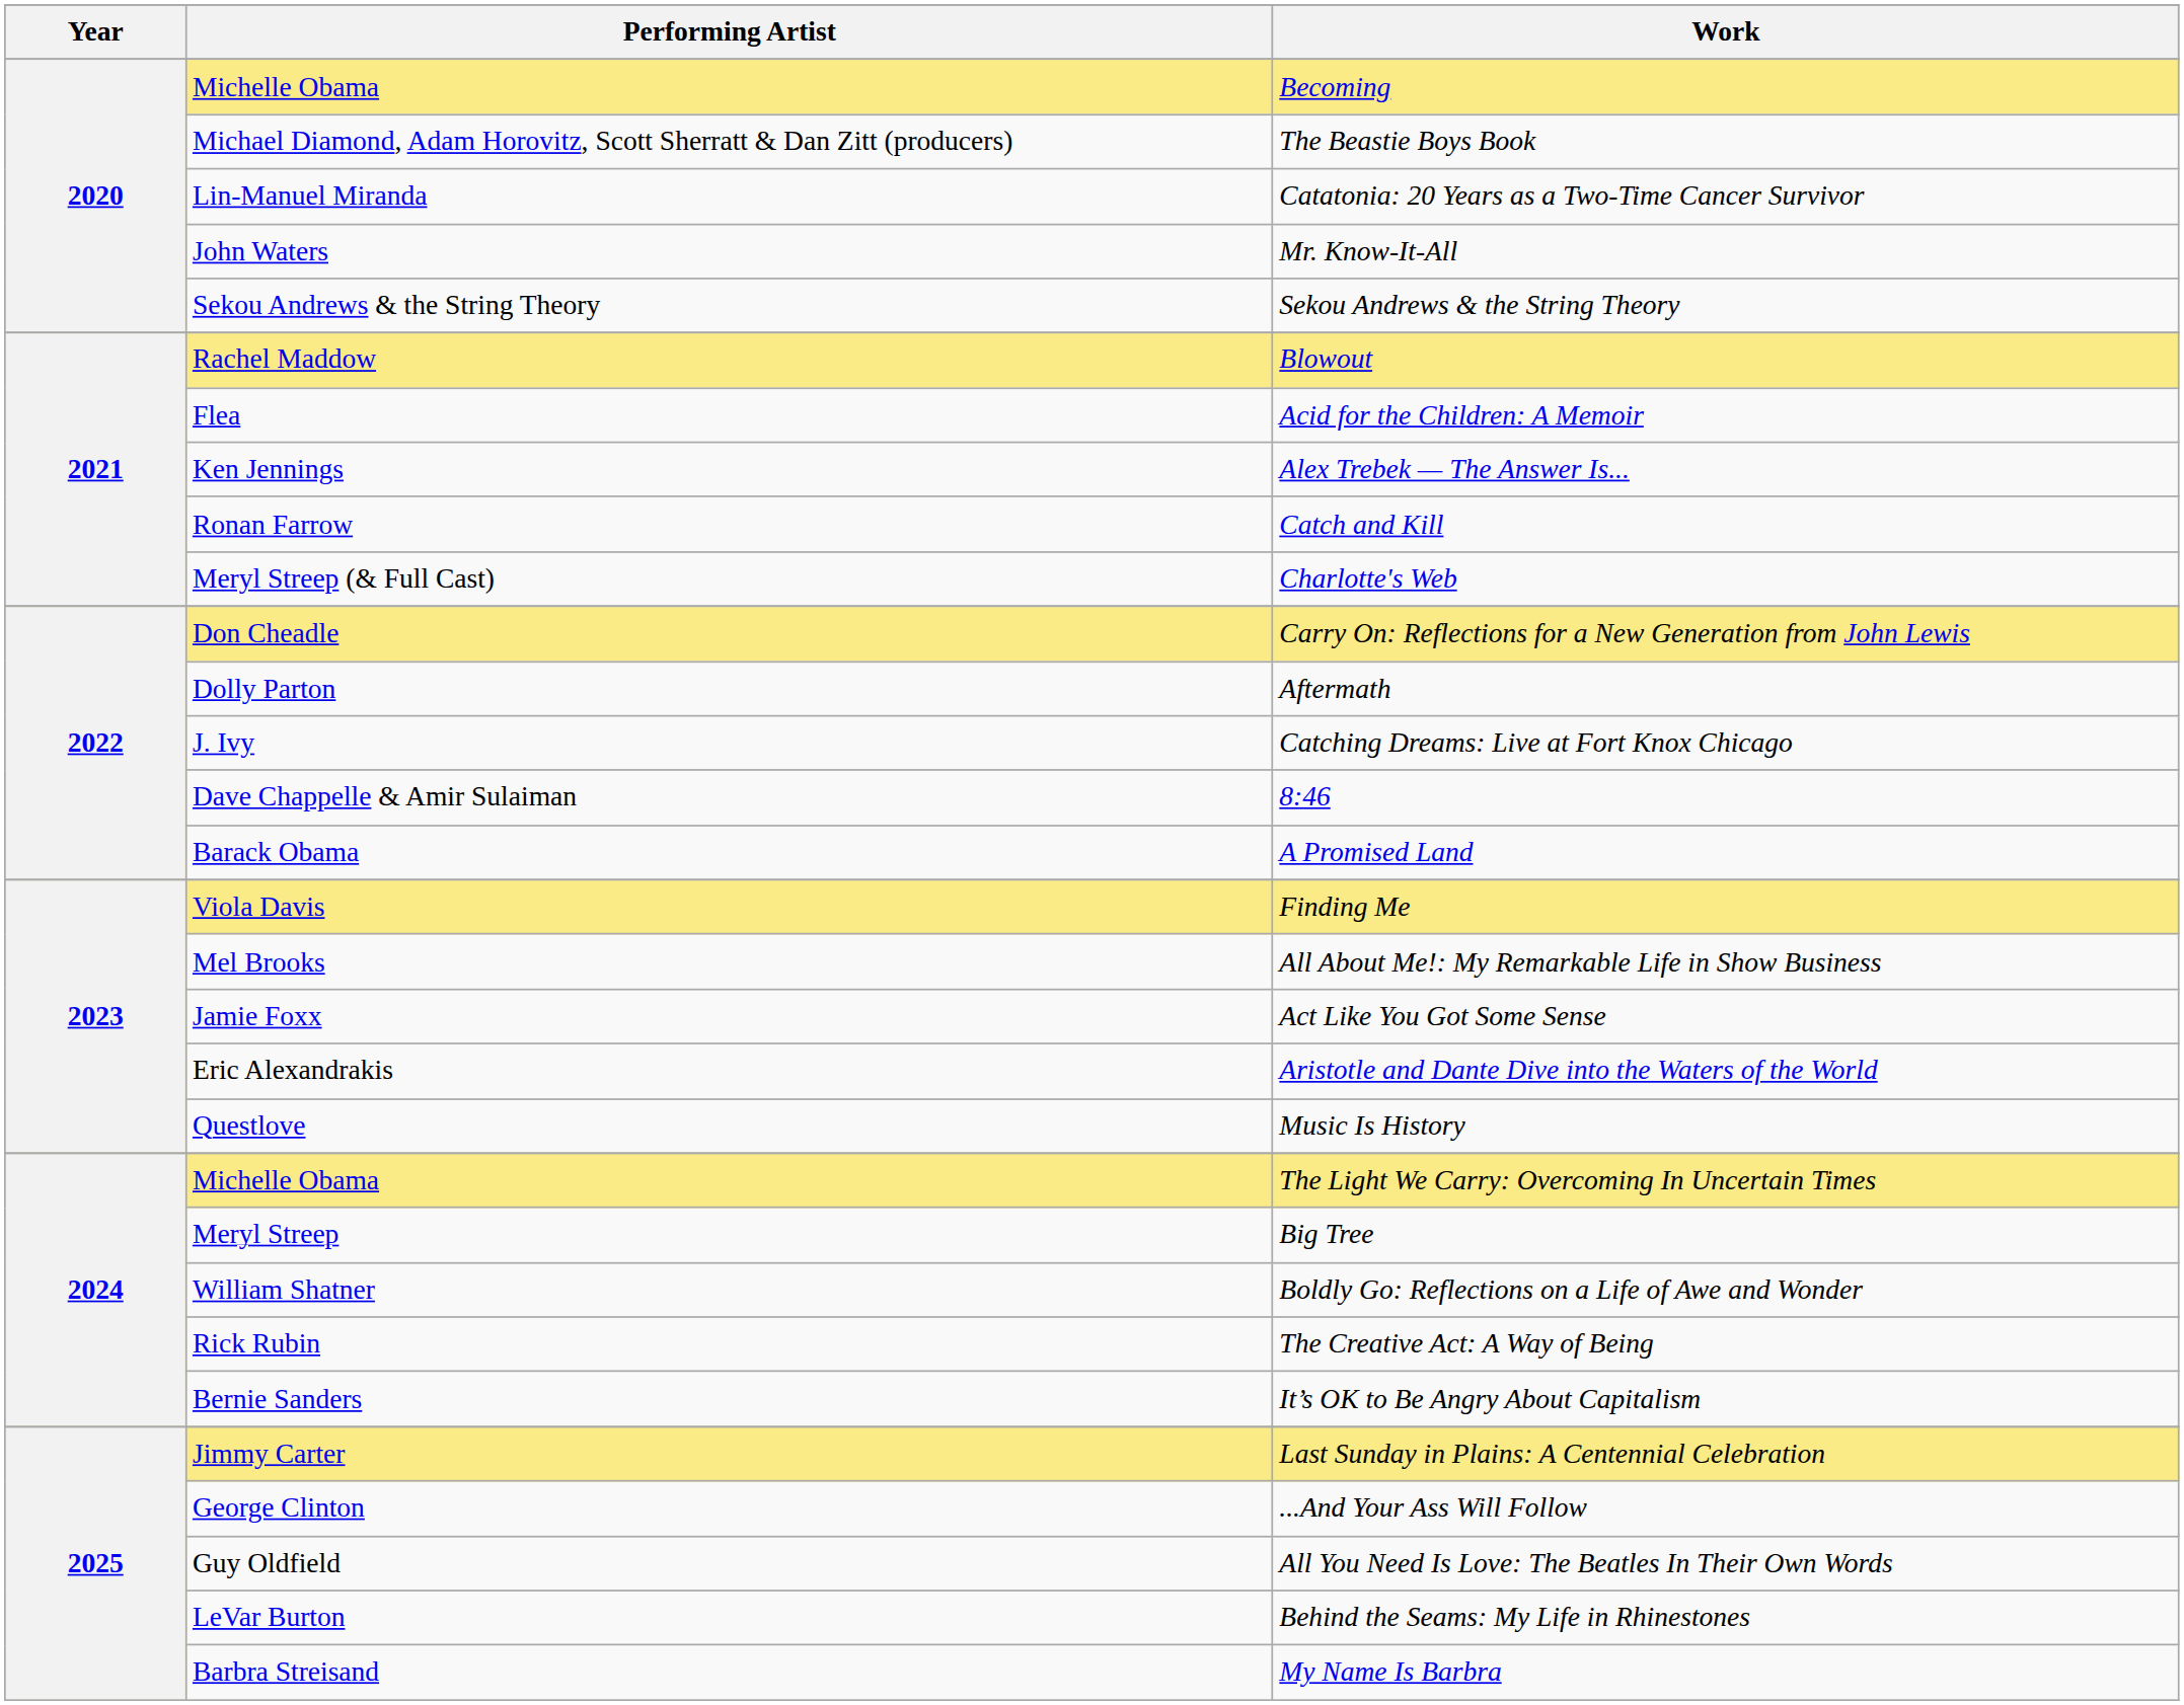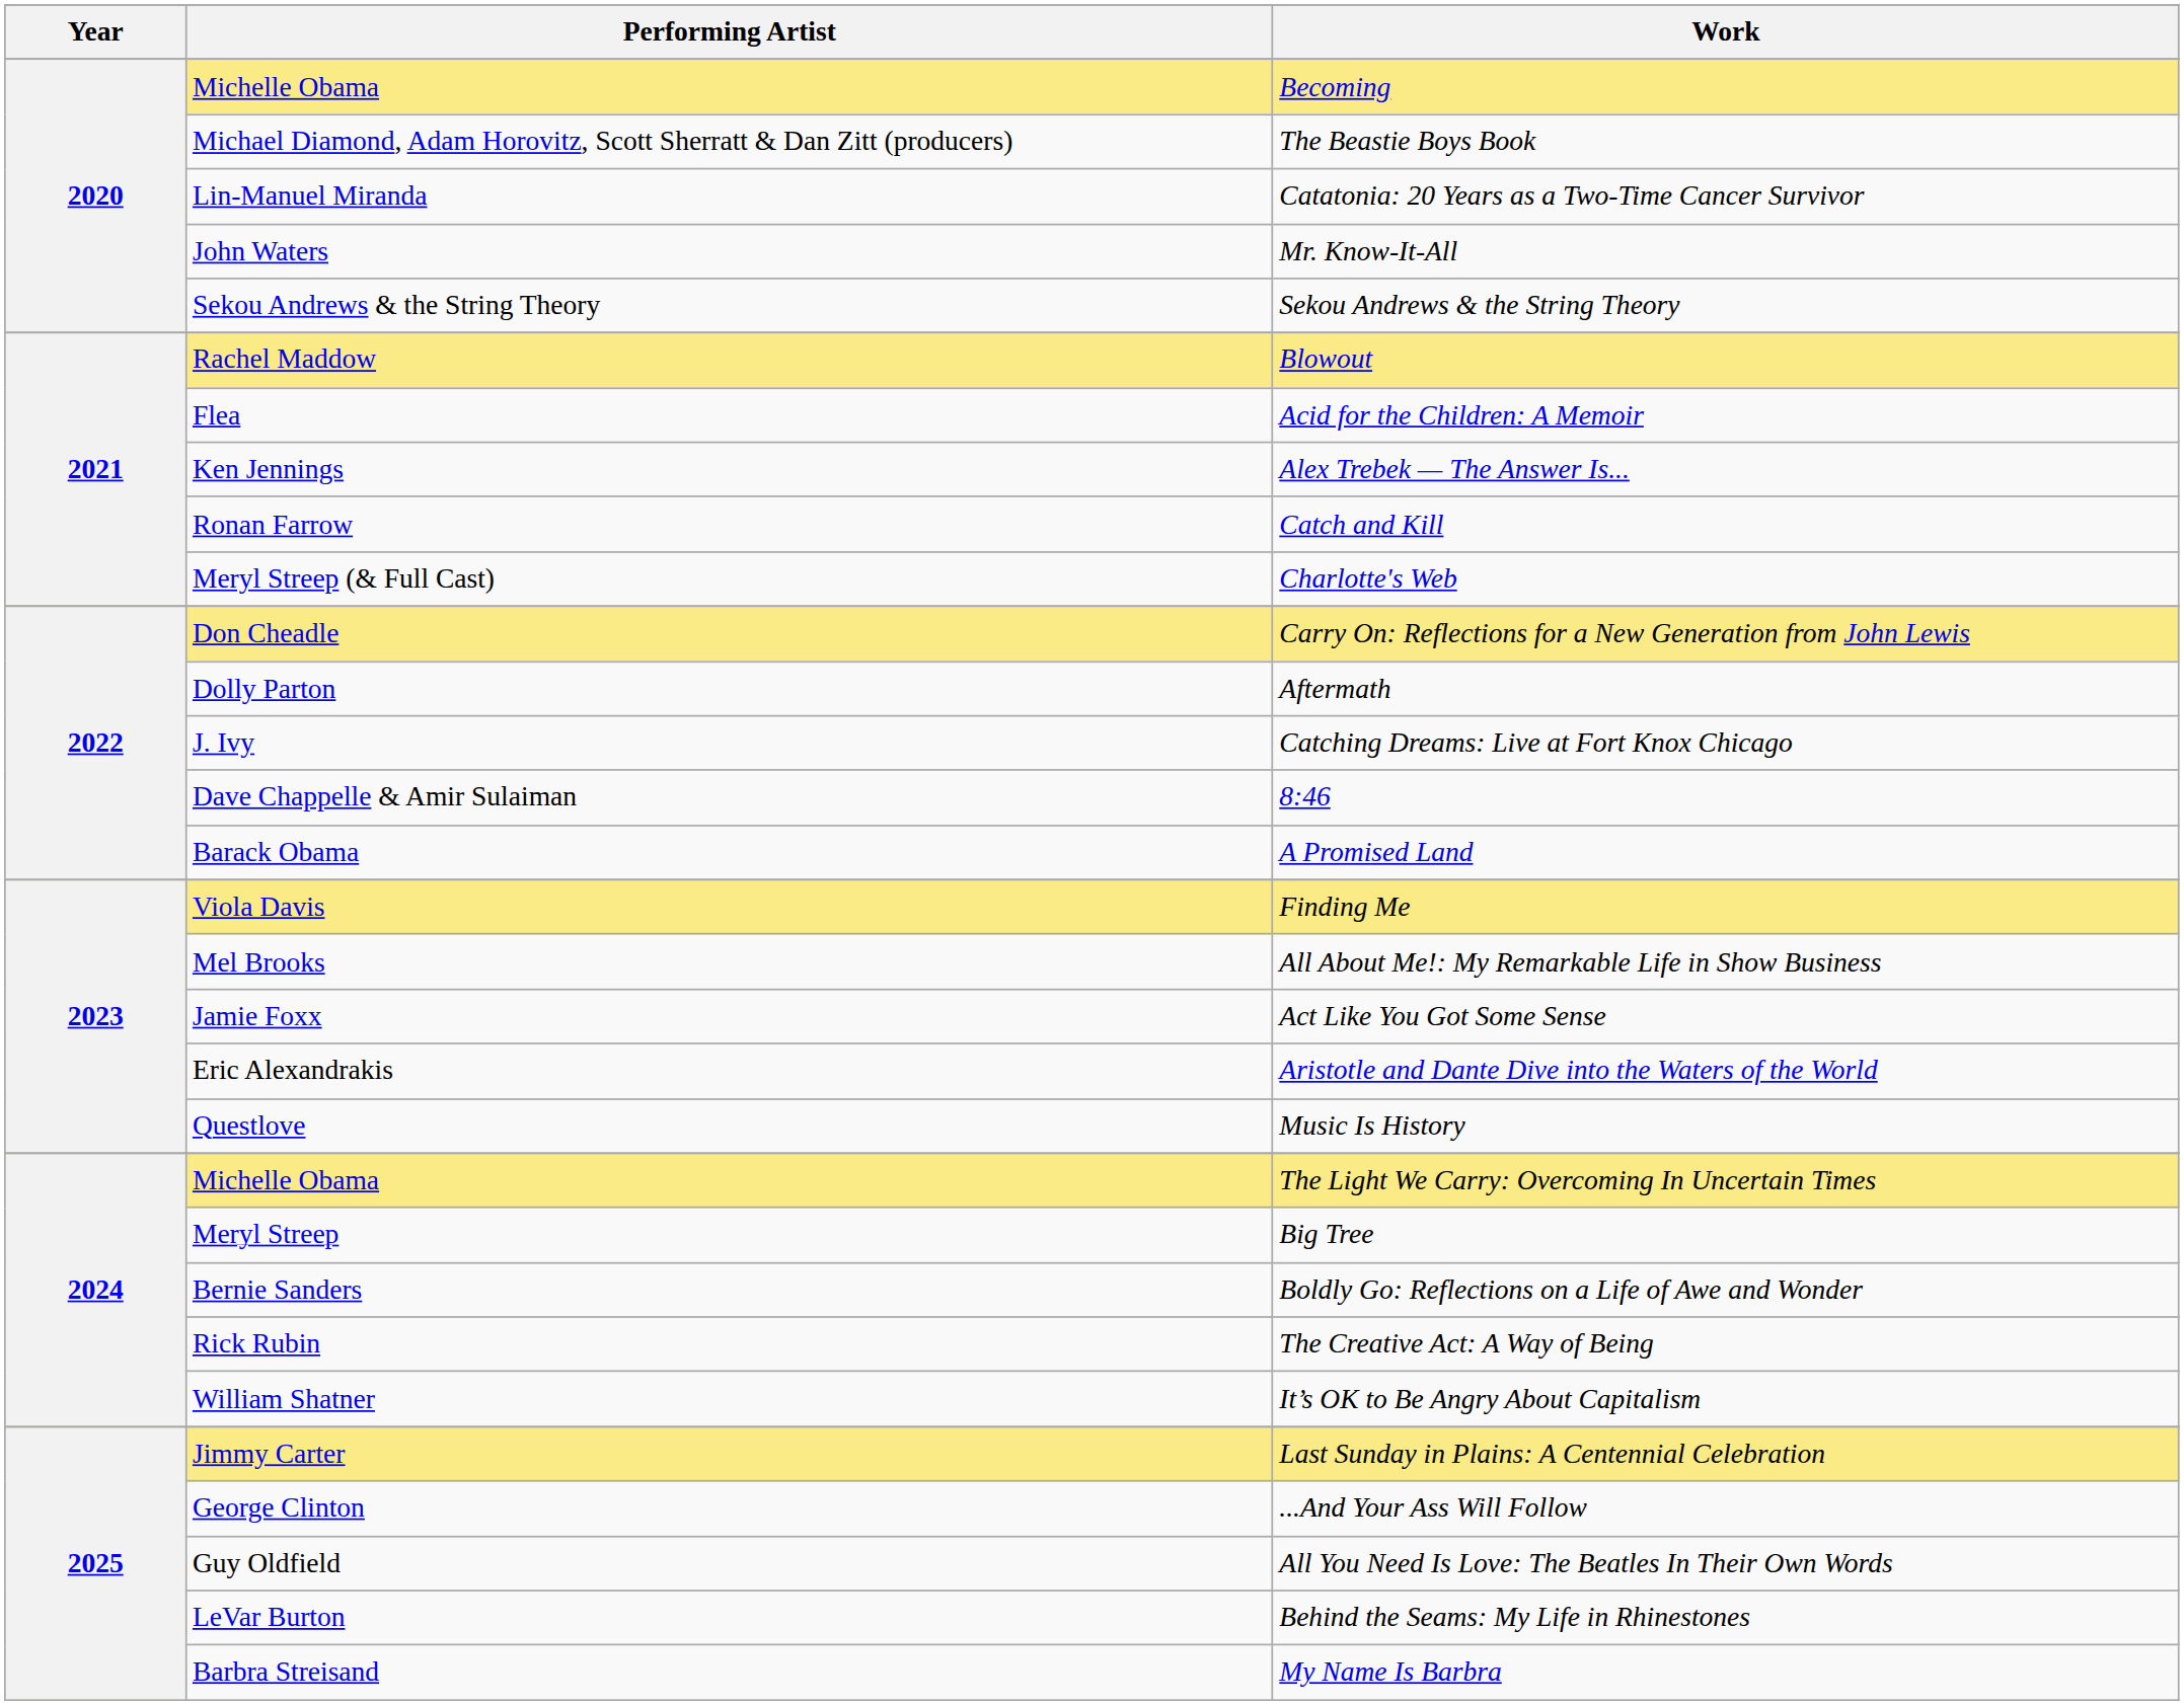 <table class="wikitable" style="font-size:1.00em; line-height:1.5em;">
 <tr bgcolor="#bebebe">
 </tr>
 <tr bgcolor="#bebebe">
 <th width="5%">Year</th>
 <th width="30%">Performing Artist</th>
 <th width="25%">Work</th>
 </tr>
 <tr>
 </tr>
 <tr style="background:#FAEB86;">
 <th rowspan=5, style="text-align:center;"><a href='#'>2020</a> <br></th>
 <td><a href='#'>Michelle Obama</a></td>
 <td><em><a href='#'>Becoming</a></em></td>
 </tr>
 <tr>
 <td><a href='#'>Michael Diamond</a>, <a href='#'>Adam Horovitz</a>, Scott Sherratt & Dan Zitt (producers)</td>
 <td><em>The Beastie Boys Book</em></td>
 </tr>
 <tr>
 <td><a href='#'>Lin-Manuel Miranda</a></td>
 <td><em>Catatonia: 20 Years as a Two-Time Cancer Survivor</em></td>
 </tr>
 <tr>
 <td><a href='#'>John Waters</a></td>
 <td><em>Mr. Know-It-All</em></td>
 </tr>
 <tr>
 <td><a href='#'>Sekou Andrews</a> & the String Theory</td>
 <td><em>Sekou Andrews & the String Theory</em></td>
 </tr>
 <tr>
 </tr>
 <tr style="background:#FAEB86;">
 <th rowspan=5, style="text-align:center;"><a href='#'>2021</a> <br></th>
 <td><a href='#'>Rachel Maddow</a></td>
 <td><em><a href='#'>Blowout</a></em></td>
 </tr>
 <tr>
 <td><a href='#'>Flea</a></td>
 <td><em><a href='#'>Acid for the Children: A Memoir</a></em></td>
 </tr>
 <tr>
 <td><a href='#'>Ken Jennings</a></td>
 <td><em><a href='#'>Alex Trebek — The Answer Is...</a></em></td>
 </tr>
 <tr>
 <td><a href='#'>Ronan Farrow</a></td>
 <td><em><a href='#'>Catch and Kill</a></em></td>
 </tr>
 <tr>
 <td><a href='#'>Meryl Streep</a> (& Full Cast)</td>
 <td><em><a href='#'>Charlotte's Web</a></em></td>
 </tr>
 <tr>
 </tr>
 <tr style="background:#FAEB86;">
 <th rowspan=5, style="text-align:center;"><a href='#'>2022</a> <br></th>
 <td><a href='#'>Don Cheadle</a></td>
 <td><em>Carry On: Reflections for a New Generation from <a href='#'>John Lewis</a></em></td>
 </tr>
 <tr>
 <td><a href='#'>Dolly Parton</a></td>
 <td><em>Aftermath</em></td>
 </tr>
 <tr>
 <td><a href='#'>J. Ivy</a></td>
 <td><em>Catching Dreams: Live at Fort Knox Chicago</em></td>
 </tr>
 <tr>
 <td><a href='#'>Dave Chappelle</a> & Amir Sulaiman</td>
 <td><em><a href='#'>8:46</a></em></td>
 </tr>
 <tr>
 <td><a href='#'>Barack Obama</a></td>
 <td><em><a href='#'>A Promised Land</a></em></td>
 </tr>
 <tr>
 </tr>
 <tr style="background:#FAEB86;">
 <th rowspan=5, style="text-align:center;"><a href='#'>2023</a> <br></th>
 <td><a href='#'>Viola Davis</a></td>
 <td><em>Finding Me</em></td>
 </tr>
 <tr>
 <td><a href='#'>Mel Brooks</a></td>
 <td><em>All About Me!: My Remarkable Life in Show Business</em></td>
 </tr>
 <tr>
 <td><a href='#'>Jamie Foxx</a></td>
 <td><em>Act Like You Got Some Sense</em></td>
 </tr>
 <tr>
 <td>Eric Alexandrakis</td>
 <td><em><a href='#'>Aristotle and Dante Dive into the Waters of the World</a></em></td>
 </tr>
 <tr>
 <td><a href='#'>Questlove</a></td>
 <td><em>Music Is History</em></td>
 </tr>
 <tr>
 </tr>
 <tr style="background:#FAEB86;">
 <th rowspan=5, style="text-align:center;"><a href='#'>2024</a> <br></th>
 <td><a href='#'>Michelle Obama</a></td>
 <td><em>The Light We Carry: Overcoming In Uncertain Times</em></td>
 </tr>
 <tr>
 <td><a href='#'>Meryl Streep</a></td>
 <td><em>Big Tree</em></td>
 </tr>
 <tr>
-<td><a href='#'>William Shatner</a></td>
+<td><a href='#'>Bernie Sanders</a></td>
 <td><em>Boldly Go: Reflections on a Life of Awe and Wonder</em></td>
 </tr>
 <tr>
 <td><a href='#'>Rick Rubin</a></td>
 <td><em>The Creative Act: A Way of Being</em></td>
 </tr>
 <tr>
-<td><a href='#'>Bernie Sanders</a></td>
+<td><a href='#'>William Shatner</a></td>
 <td><em>It’s OK to Be Angry About Capitalism</em></td>
 </tr>
 <tr>
 </tr>
 <tr style="background:#FAEB86;">
 <th rowspan=5, style="text-align:center;"><a href='#'>2025</a><br></th>
 <td><a href='#'>Jimmy Carter</a></td>
 <td><em>Last Sunday in Plains: A Centennial Celebration</em></td>
 </tr>
 <tr>
 <td><a href='#'>George Clinton</a></td>
 <td><em>...And Your Ass Will Follow</em></td>
 </tr>
 <tr>
 <td>Guy Oldfield</td>
 <td><em>All You Need Is Love: The Beatles In Their Own Words</em></td>
 </tr>
 <tr>
 <td><a href='#'>LeVar Burton</a></td>
 <td><em>Behind the Seams: My Life in Rhinestones</em></td>
 </tr>
 <tr>
 <td><a href='#'>Barbra Streisand</a></td>
 <td><a href='#'><em>My Name Is Barbra</em></a></td>
 </tr>
 <tr>
 </tr>
 </table>
